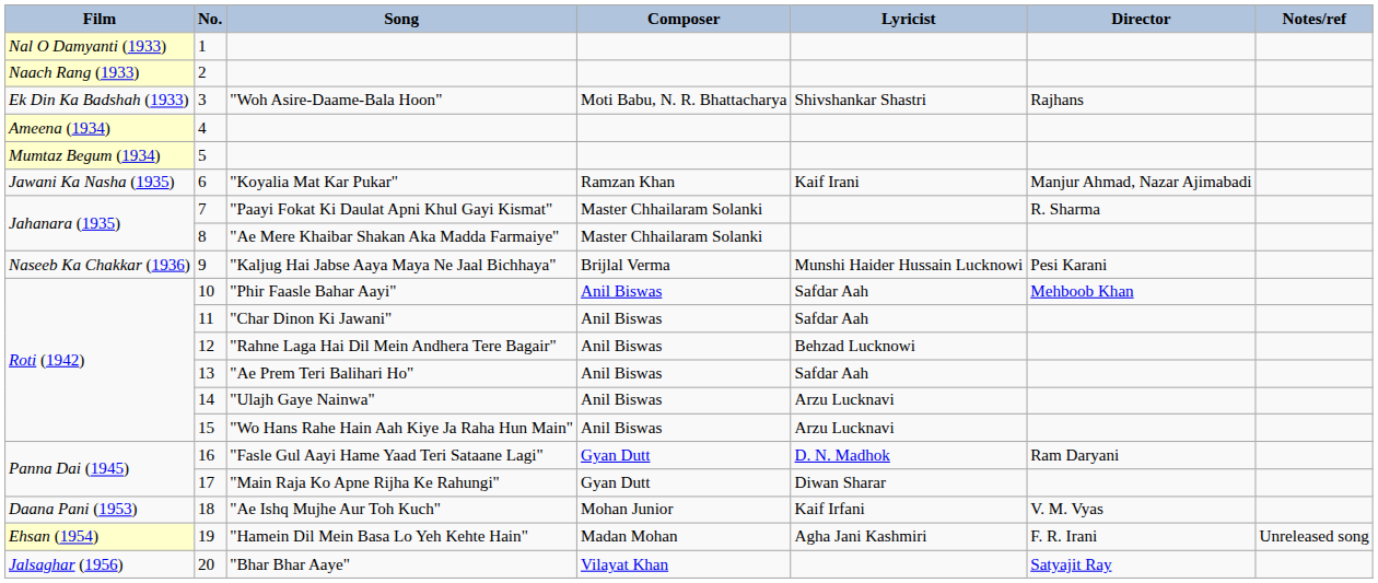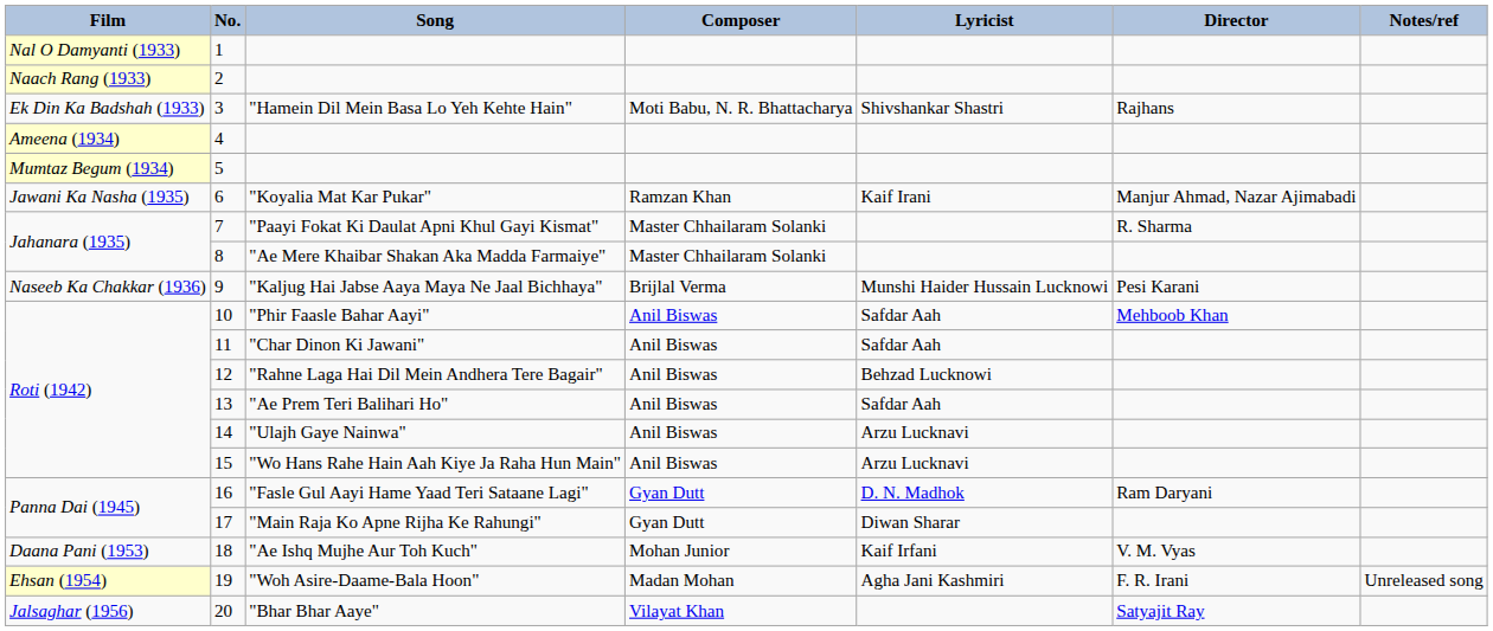 <table class="wikitable" style="font-size:90%">
 <tr>
 <th style="background:#B0C4DE;">Film</th>
 <th style="background:#B0C4DE;">No.</th>
 <th style="background:#B0C4DE;">Song</th>
 <th style="background:#B0C4DE;">Composer</th>
 <th style="background:#B0C4DE;">Lyricist</th>
 <th style="background:#B0C4DE;">Director</th>
 <th style="background:#B0C4DE;">Notes/ref</th>
 </tr>
 <tr>
 <td style="background:#FFFFCC;"> <em>Nal O Damyanti</em> (<a href='#'>1933</a>) </td>
 <td>1</td>
 <td></td>
 <td></td>
 <td></td>
 <td></td>
 <td></td>
 </tr>
 <tr>
 <td style="background:#FFFFCC;"><em>Naach Rang </em> (<a href='#'>1933</a>) </td>
 <td>2</td>
 <td></td>
 <td></td>
 <td></td>
 <td></td>
 <td></td>
 </tr>
 <tr>
 <td rowspan="1"><em>Ek Din Ka Badshah</em> (<a href='#'>1933</a>)</td>
 <td>3</td>
-<td>"Woh Asire-Daame-Bala Hoon"</td>
+<td>"Hamein Dil Mein Basa Lo Yeh Kehte Hain"</td>
 <td>Moti Babu, N. R. Bhattacharya</td>
 <td>Shivshankar Shastri</td>
 <td>Rajhans</td>
 <td></td>
 </tr>
 <tr>
 <td style="background:#FFFFCC;"> <em>Ameena</em> (<a href='#'>1934</a>) </td>
 <td>4</td>
 <td></td>
 <td></td>
 <td></td>
 <td></td>
 <td></td>
 </tr>
 <tr>
 <td style="background:#FFFFCC;"><em>Mumtaz Begum</em> (<a href='#'>1934</a>) </td>
 <td>5</td>
 <td></td>
 <td></td>
 <td></td>
 <td></td>
 <td></td>
 </tr>
 <tr>
 <td rowspan="1"> <em>Jawani Ka Nasha</em> (<a href='#'>1935</a>)</td>
 <td>6</td>
 <td>"Koyalia Mat Kar Pukar"</td>
 <td>Ramzan Khan</td>
 <td>Kaif Irani</td>
 <td>Manjur Ahmad, Nazar Ajimabadi</td>
 <td></td>
 </tr>
 <tr>
 <td rowspan="2"><em>Jahanara</em> (<a href='#'>1935</a>)</td>
 <td>7</td>
 <td>"Paayi Fokat Ki Daulat Apni Khul Gayi Kismat"</td>
 <td>Master Chhailaram Solanki</td>
 <td></td>
 <td>R. Sharma</td>
 <td></td>
 </tr>
 <tr>
 <td>8</td>
 <td>"Ae Mere Khaibar Shakan Aka Madda Farmaiye"</td>
 <td>Master Chhailaram Solanki</td>
 <td></td>
 <td></td>
 <td></td>
 </tr>
 <tr>
 <td rowspan="1"> <em>Naseeb Ka Chakkar</em> (<a href='#'>1936</a>)</td>
 <td>9</td>
 <td>"Kaljug Hai Jabse Aaya Maya Ne Jaal Bichhaya"</td>
 <td>Brijlal Verma</td>
 <td>Munshi Haider Hussain Lucknowi</td>
 <td>Pesi Karani</td>
 <td></td>
 </tr>
 <tr>
 <td rowspan="6"> <em><a href='#'>Roti</a></em> (<a href='#'>1942</a>)</td>
 <td>10</td>
 <td>"Phir Faasle Bahar Aayi"</td>
 <td><a href='#'>Anil Biswas</a></td>
 <td>Safdar Aah</td>
 <td><a href='#'>Mehboob Khan</a></td>
 <td></td>
 </tr>
 <tr>
 <td>11</td>
 <td>"Char Dinon Ki Jawani"</td>
 <td>Anil Biswas</td>
 <td>Safdar Aah</td>
 <td></td>
 <td></td>
 </tr>
 <tr>
 <td>12</td>
 <td>"Rahne Laga Hai Dil Mein Andhera Tere Bagair"</td>
 <td>Anil Biswas</td>
 <td>Behzad Lucknowi</td>
 <td></td>
 <td></td>
 </tr>
 <tr>
 <td>13</td>
 <td>"Ae Prem Teri Balihari Ho"</td>
 <td>Anil Biswas</td>
 <td>Safdar Aah</td>
 <td></td>
 <td></td>
 </tr>
 <tr>
 <td>14</td>
 <td>"Ulajh Gaye Nainwa"</td>
 <td>Anil Biswas</td>
 <td>Arzu Lucknavi</td>
 <td></td>
 <td></td>
 </tr>
 <tr>
 <td>15</td>
 <td>"Wo Hans Rahe Hain Aah Kiye Ja Raha Hun Main"</td>
 <td>Anil Biswas</td>
 <td>Arzu Lucknavi</td>
 <td></td>
 <td></td>
 </tr>
 <tr>
 <td rowspan="2"> <em>Panna Dai</em> (<a href='#'>1945</a>)</td>
 <td>16</td>
 <td>"Fasle Gul Aayi Hame Yaad Teri Sataane Lagi"</td>
 <td><a href='#'>Gyan Dutt</a></td>
 <td><a href='#'>D. N. Madhok</a></td>
 <td>Ram Daryani</td>
 <td></td>
 </tr>
 <tr>
 <td>17</td>
 <td>"Main Raja Ko Apne Rijha Ke Rahungi"</td>
 <td>Gyan Dutt</td>
 <td>Diwan Sharar</td>
 <td></td>
 <td></td>
 </tr>
 <tr>
 <td rowspan="1"> <em>Daana Pani</em> (<a href='#'>1953</a>)</td>
 <td>18</td>
 <td>"Ae Ishq Mujhe Aur Toh Kuch"</td>
 <td>Mohan Junior</td>
 <td>Kaif Irfani</td>
 <td>V. M. Vyas</td>
 <td></td>
 </tr>
 <tr>
 <td style="background:#FFFFCC;"> <em>Ehsan</em> (<a href='#'>1954</a>) </td>
 <td>19</td>
-<td>"Hamein Dil Mein Basa Lo Yeh Kehte Hain"</td>
+<td>"Woh Asire-Daame-Bala Hoon"</td>
 <td>Madan Mohan</td>
 <td>Agha Jani Kashmiri</td>
 <td>F. R. Irani</td>
 <td>Unreleased song</td>
 </tr>
 <tr>
 <td rowspan="1"> <em><a href='#'>Jalsaghar</a></em> (<a href='#'>1956</a>)</td>
 <td>20</td>
 <td>"Bhar Bhar Aaye"</td>
 <td><a href='#'>Vilayat Khan</a></td>
 <td></td>
 <td><a href='#'>Satyajit Ray</a></td>
 <td></td>
 </tr>
 </table>
